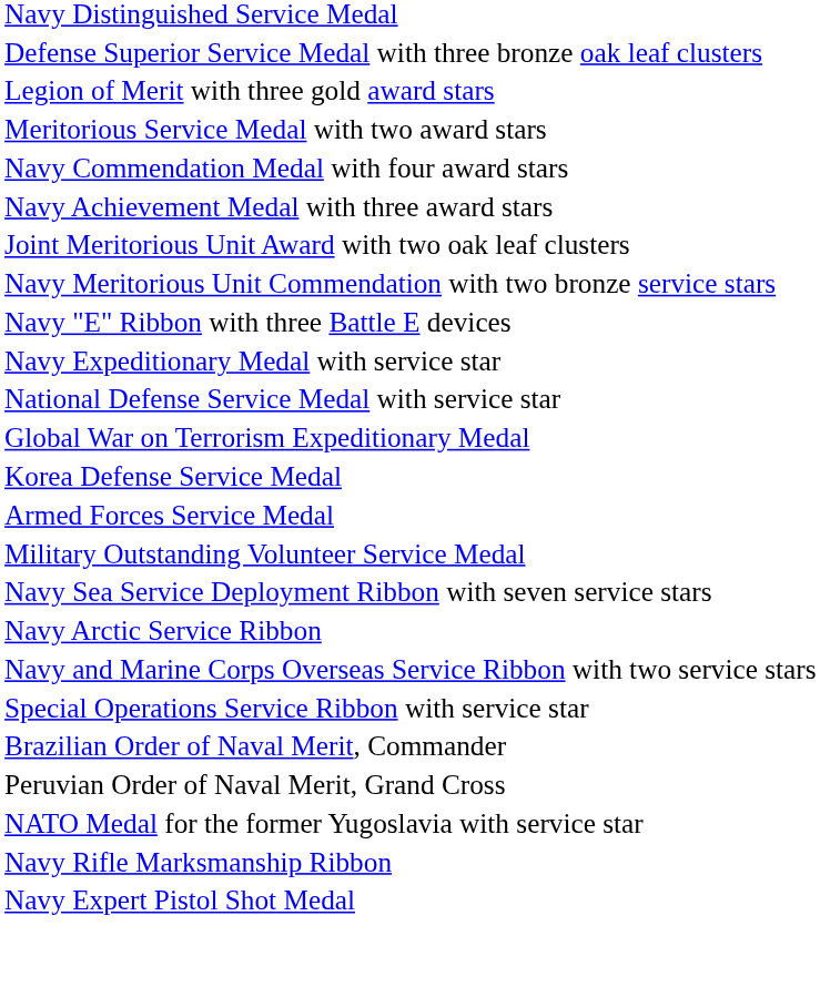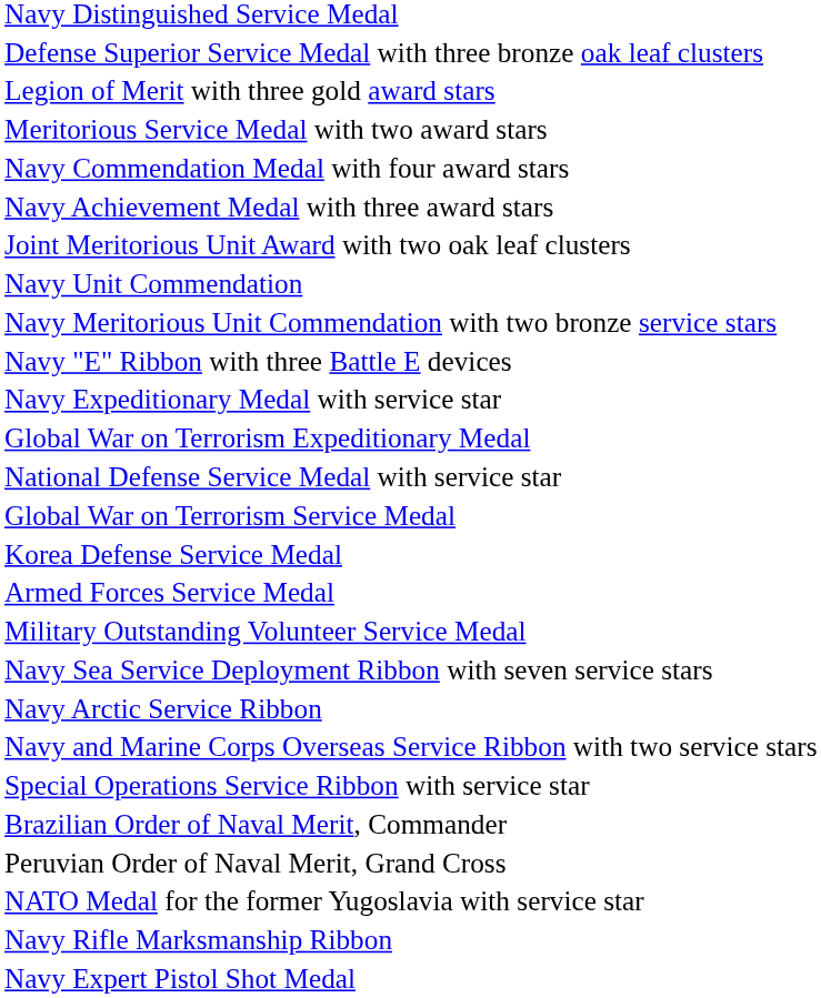 <table>
 <tr>
 <td></td>
 <td><a href='#'>Navy Distinguished Service Medal</a></td>
 </tr>
 <tr>
 <td><span></span><span></span><span></span></td>
 <td><a href='#'>Defense Superior Service Medal</a> with three bronze <a href='#'>oak leaf clusters</a></td>
 </tr>
 <tr>
 <td><span></span><span></span><span></span></td>
 <td><a href='#'>Legion of Merit</a> with three gold <a href='#'>award stars</a></td>
 </tr>
 <tr>
 <td><span></span><span></span></td>
 <td><a href='#'>Meritorious Service Medal</a> with two award stars</td>
 </tr>
 <tr>
 <td><span></span><span></span><span></span><span></span></td>
 <td><a href='#'>Navy Commendation Medal</a> with four award stars</td>
 </tr>
 <tr>
 <td><span></span><span></span><span></span></td>
 <td><a href='#'>Navy Achievement Medal</a> with three award stars</td>
 </tr>
 <tr>
 <td><span></span><span></span></td>
 <td><a href='#'>Joint Meritorious Unit Award</a> with two oak leaf clusters</td>
 </tr>
 <tr>
+<td></td>
+<td><a href='#'>Navy Unit Commendation</a></td>
+</tr>
+<tr>
 <td><span></span><span></span></td>
 <td><a href='#'>Navy Meritorious Unit Commendation</a> with two bronze <a href='#'>service stars</a></td>
 </tr>
 <tr>
 <td></td>
 <td><a href='#'>Navy "E" Ribbon</a> with three <a href='#'>Battle E</a> devices</td>
 </tr>
 <tr>
 <td></td>
 <td><a href='#'>Navy Expeditionary Medal</a> with service star</td>
 </tr>
 <tr>
 <td></td>
+<td><a href='#'>Global War on Terrorism Expeditionary Medal</a></td>
+</tr>
+<tr>
+<td></td>
 <td><a href='#'>National Defense Service Medal</a> with service star</td>
 </tr>
 <tr>
 <td></td>
-<td><a href='#'>Global War on Terrorism Expeditionary Medal</a></td>
+<td><a href='#'>Global War on Terrorism Service Medal</a></td>
 </tr>
 <tr>
 <td></td>
 <td><a href='#'>Korea Defense Service Medal</a></td>
 </tr>
 <tr>
 <td></td>
 <td><a href='#'>Armed Forces Service Medal</a></td>
 </tr>
 <tr>
 <td></td>
 <td><a href='#'>Military Outstanding Volunteer Service Medal</a></td>
 </tr>
 <tr>
 <td><span></span><span></span><span></span></td>
 <td><a href='#'>Navy Sea Service Deployment Ribbon</a> with seven service stars</td>
 </tr>
 <tr>
 <td></td>
 <td><a href='#'>Navy Arctic Service Ribbon</a></td>
 </tr>
 <tr>
 <td><span></span><span></span></td>
 <td><a href='#'>Navy and Marine Corps Overseas Service Ribbon</a> with two service stars</td>
 </tr>
 <tr>
 <td></td>
 <td><a href='#'>Special Operations Service Ribbon</a> with service star</td>
 </tr>
 <tr>
 <td></td>
 <td><a href='#'>Brazilian Order of Naval Merit</a>, Commander</td>
 </tr>
 <tr>
 <td></td>
 <td>Peruvian Order of Naval Merit, Grand Cross</td>
 </tr>
 <tr>
 <td></td>
 <td><a href='#'>NATO Medal</a> for the former Yugoslavia with service star</td>
 </tr>
 <tr>
 <td></td>
 <td><a href='#'>Navy Rifle Marksmanship Ribbon</a></td>
 </tr>
 <tr>
 <td></td>
 <td><a href='#'>Navy Expert Pistol Shot Medal</a></td>
 </tr>
 </table>
